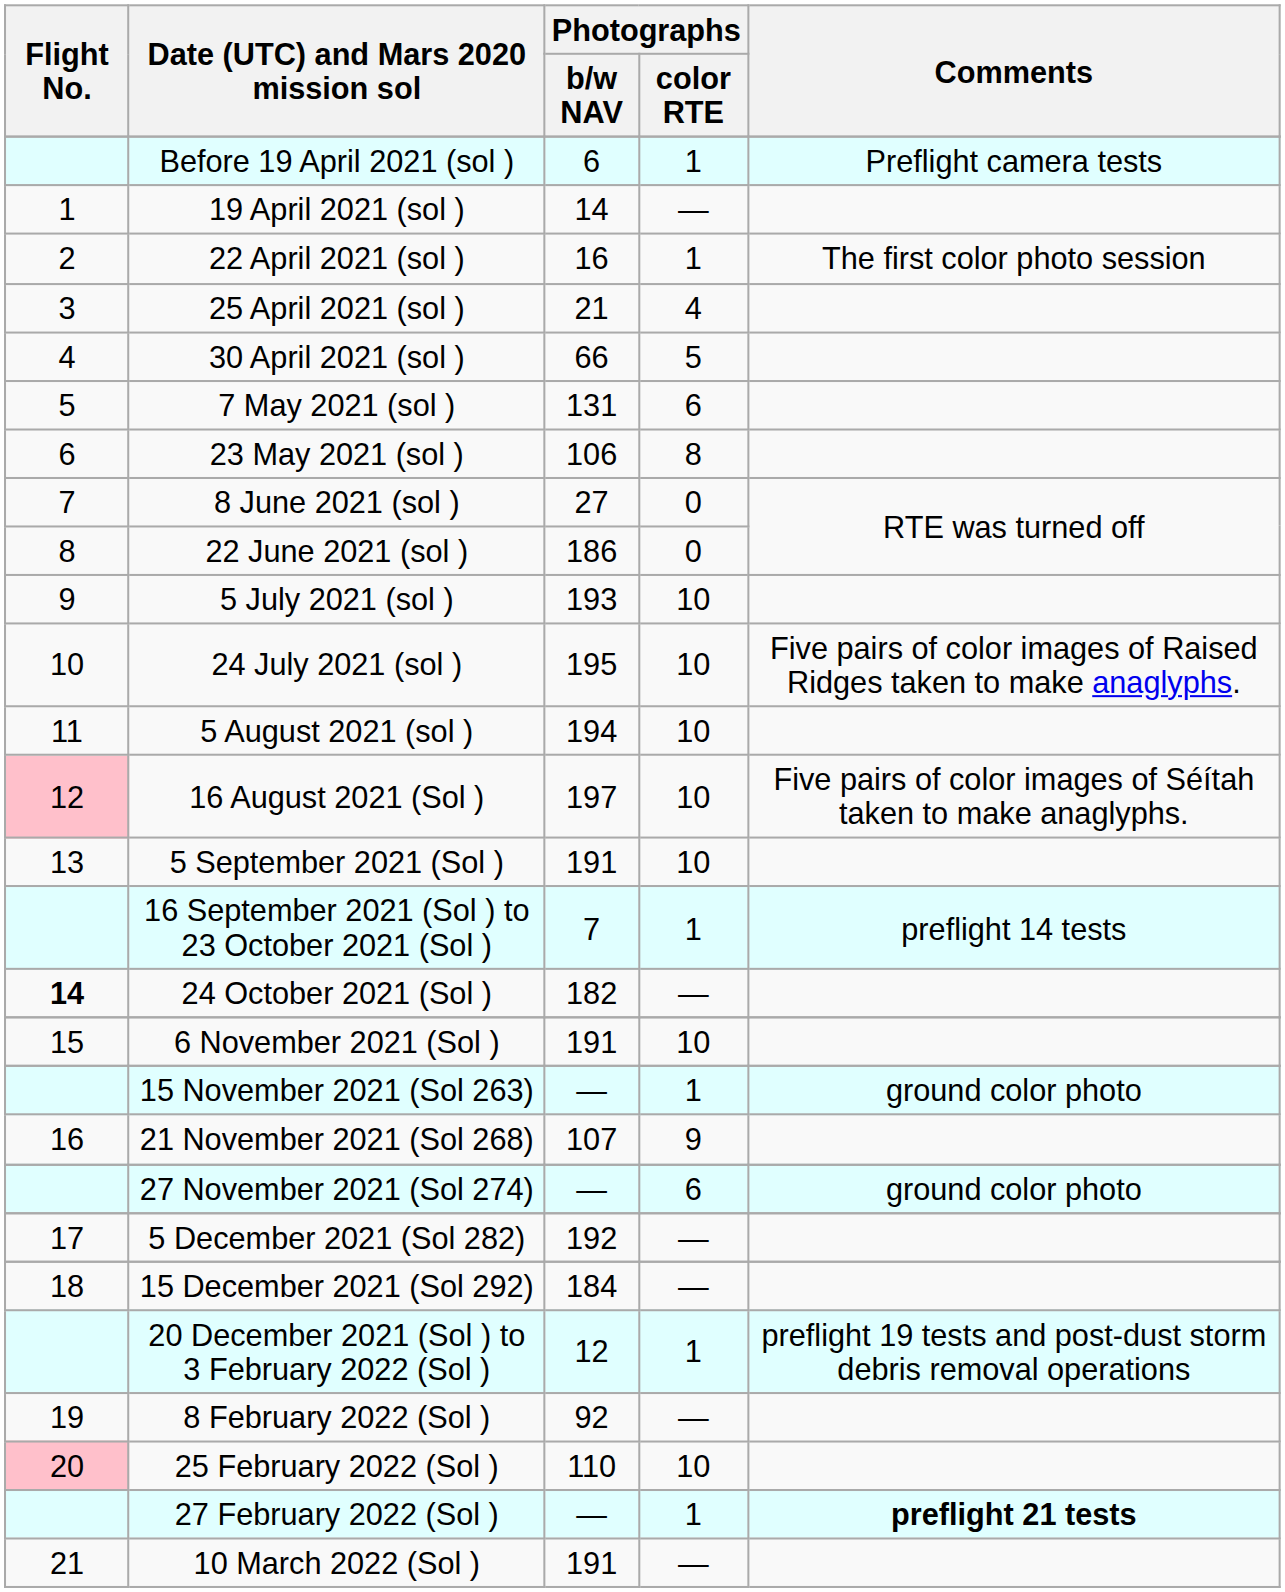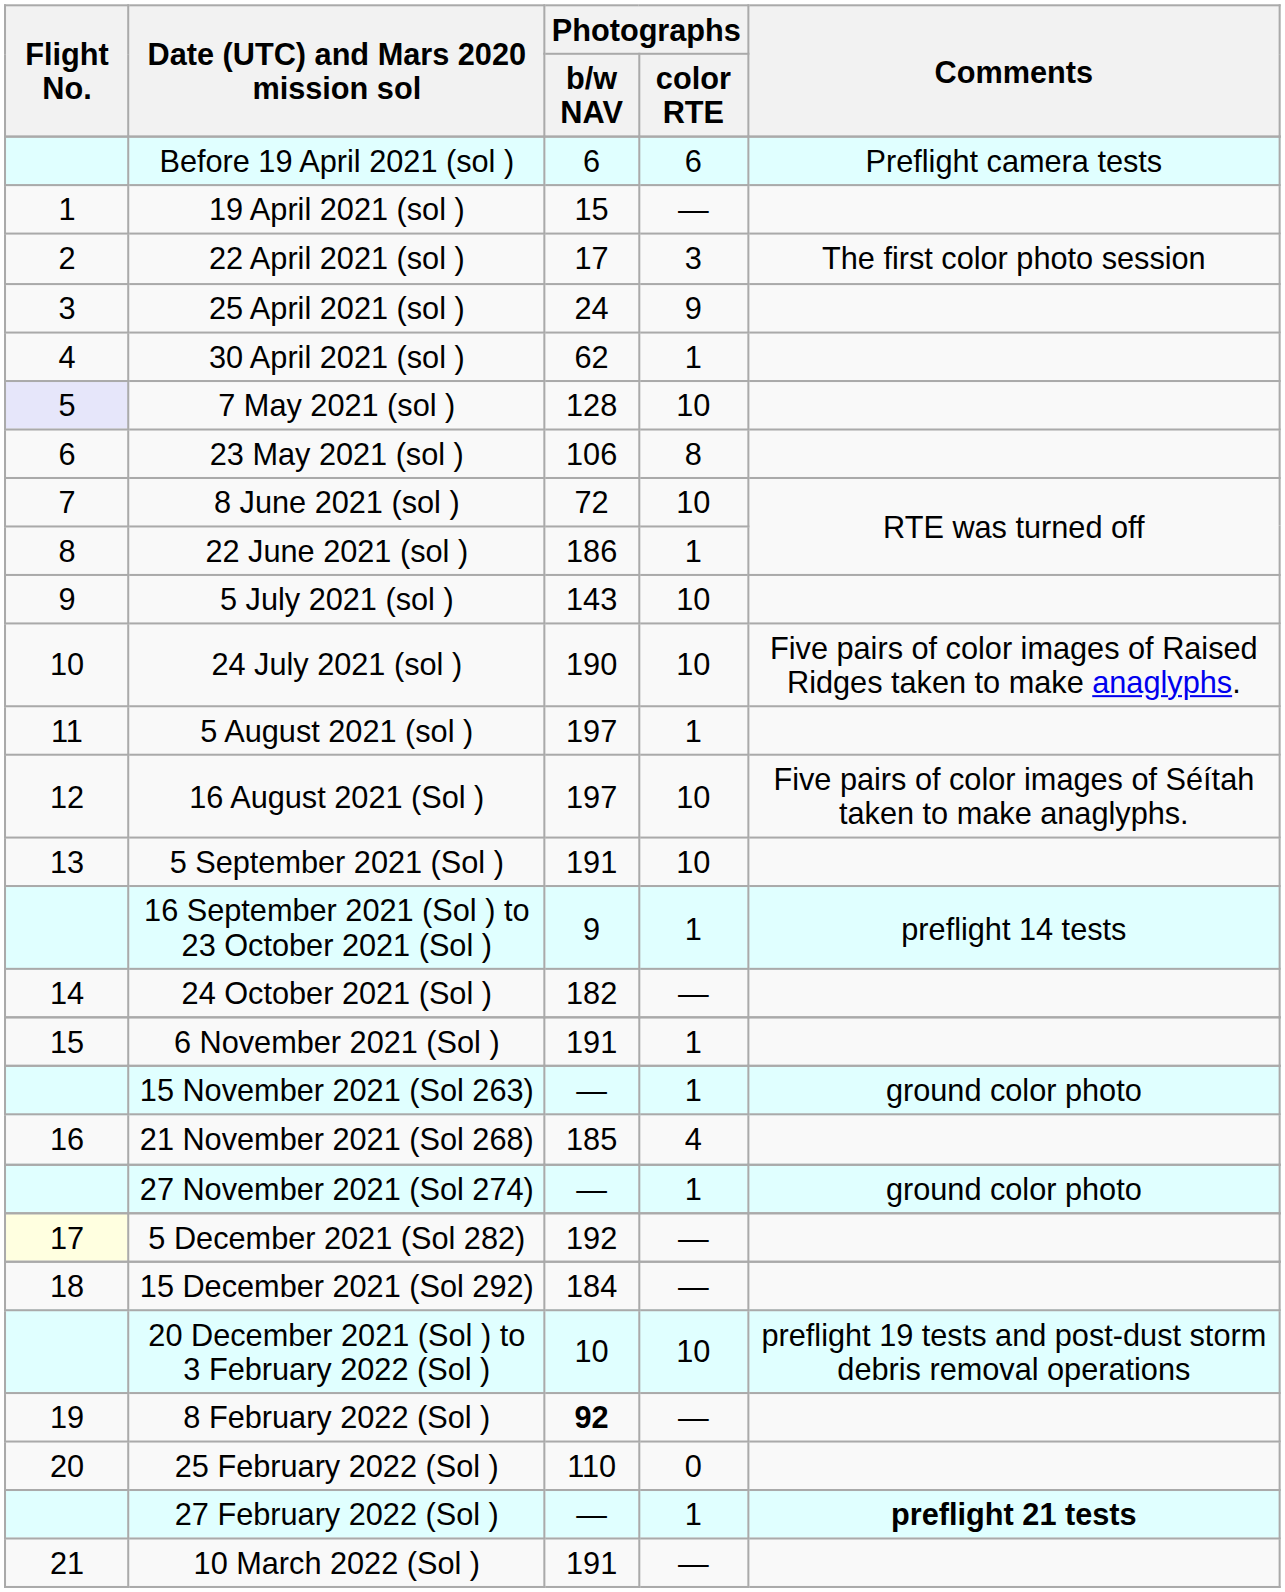 <table class="wikitable mw-collapsible mw-collapsed" style="float:left; margin-right:1.1em; clear:left; font-size:95%; text-align:center; width:50%;">
 <tr>
 <th rowspan="2">Flight No.</th>
 <th rowspan="2">Date (UTC) and Mars 2020 mission sol</th>
 <th colspan="2">Photographs</th>
 <th rowspan="2">Comments</th>
 </tr>
 <tr>
 <th>b/w<br>NAV</th>
 <th>color<br>RTE</th>
 </tr>
 <tr>
 </tr>
 <tr bgcolor="lightcyan">
 <td></td>
 <td>Before 19 April 2021 (sol )</td>
 <td>6</td>
-<td>1</td>
+<td>6</td>
 <td>Preflight camera tests</td>
 </tr>
 <tr>
 <td>1</td>
 <td>19 April 2021 (sol )</td>
-<td>14</td>
+<td>15</td>
 <td>—</td>
 <td></td>
 </tr>
 <tr>
 <td>2</td>
 <td>22 April 2021 (sol )</td>
-<td>16</td>
-<td>1</td>
+<td>17</td>
+<td>3</td>
 <td>The first color photo session</td>
 </tr>
 <tr>
 <td>3</td>
 <td>25 April 2021 (sol )</td>
-<td>21</td>
-<td>4</td>
+<td>24</td>
+<td>9</td>
 <td></td>
 </tr>
 <tr>
 <td>4</td>
 <td>30 April 2021 (sol )</td>
-<td>66</td>
-<td>5</td>
+<td>62</td>
+<td>1</td>
 <td></td>
 </tr>
 <tr>
-<td>5</td>
+<td style="background: lavender;">5</td>
 <td>7 May 2021 (sol )</td>
-<td>131</td>
-<td>6</td>
+<td>128</td>
+<td>10</td>
 <td></td>
 </tr>
 <tr>
 <td>6</td>
 <td>23 May 2021 (sol )</td>
 <td>106</td>
 <td>8</td>
 <td></td>
 </tr>
 <tr>
 <td>7</td>
 <td>8 June 2021 (sol )</td>
-<td>27</td>
-<td>0</td>
+<td>72</td>
+<td>10</td>
 <td rowspan=2>RTE was turned off</td>
 </tr>
 <tr>
 <td>8</td>
 <td>22 June 2021 (sol )</td>
 <td>186</td>
-<td>0</td>
+<td>1</td>
 </tr>
 <tr>
 <td>9</td>
 <td>5 July 2021 (sol )</td>
-<td>193</td>
+<td>143</td>
 <td>10</td>
 <td></td>
 </tr>
 <tr>
 <td>10</td>
 <td>24 July 2021 (sol )</td>
-<td>195</td>
+<td>190</td>
 <td>10</td>
 <td>Five pairs of color images of Raised Ridges taken to make <a href='#'>anaglyphs</a>.</td>
 </tr>
 <tr>
 <td>11</td>
 <td>5 August 2021 (sol )</td>
-<td>194</td>
-<td>10</td>
+<td>197</td>
+<td>1</td>
 <td></td>
 </tr>
 <tr>
-<td style="background: pink;">12</td>
+<td>12</td>
 <td>16 August 2021 (Sol )</td>
 <td>197</td>
 <td>10</td>
 <td>Five pairs of color images of Séítah taken to make anaglyphs.</td>
 </tr>
 <tr>
 <td>13</td>
 <td>5 September 2021 (Sol )</td>
 <td>191</td>
 <td>10</td>
 <td></td>
 </tr>
 <tr bgcolor="lightcyan">
 <td></td>
 <td>16 September 2021 (Sol ) to 23 October 2021 (Sol )</td>
-<td>7</td>
+<td>9</td>
 <td>1</td>
 <td>preflight 14 tests</td>
 </tr>
 <tr>
-<td><strong>14</strong></td>
+<td>14</td>
 <td>24 October 2021 (Sol )</td>
 <td>182</td>
 <td>—</td>
 <td></td>
 </tr>
 <tr>
 </tr>
 <tr>
 <td>15</td>
 <td>6 November 2021 (Sol )</td>
 <td>191</td>
-<td>10</td>
+<td>1</td>
 <td></td>
 </tr>
 <tr>
 </tr>
 <tr bgcolor="lightcyan">
 <td></td>
 <td>15 November 2021 (Sol 263)</td>
 <td>—</td>
 <td>1</td>
 <td>ground color photo</td>
 </tr>
 <tr>
 <td>16</td>
 <td>21 November 2021 (Sol 268) </td>
-<td>107</td>
-<td>9</td>
+<td>185</td>
+<td>4</td>
 <td></td>
 </tr>
 <tr>
 </tr>
 <tr bgcolor="lightcyan">
 <td></td>
 <td>27 November 2021 (Sol 274)</td>
 <td>—</td>
-<td>6</td>
+<td>1</td>
 <td>ground color photo</td>
 </tr>
 <tr>
 </tr>
 <tr>
-<td>17</td>
+<td style="background: lightyellow;">17</td>
 <td>5 December 2021 (Sol 282)</td>
 <td>192</td>
 <td>—</td>
 <td></td>
 </tr>
 <tr>
 </tr>
 <tr>
 <td>18</td>
 <td>15 December 2021 (Sol 292)</td>
 <td>184</td>
 <td>—</td>
 <td></td>
 </tr>
 <tr bgcolor="lightcyan">
 <td></td>
 <td>20 December 2021 (Sol ) to 3 February 2022 (Sol )</td>
-<td>12</td>
-<td>1</td>
+<td>10</td>
+<td>10</td>
 <td>preflight 19 tests and post-dust storm debris removal operations</td>
 </tr>
 <tr>
 <td>19</td>
 <td>8 February 2022 (Sol )</td>
-<td>92</td>
+<td><strong>92</strong></td>
 <td>—</td>
 <td></td>
 </tr>
 <tr>
-<td style="background: pink;">20</td>
+<td>20</td>
 <td>25 February 2022 (Sol )</td>
 <td>110</td>
-<td>10</td>
+<td>0</td>
 <td></td>
 </tr>
 <tr bgcolor="lightcyan">
 <td></td>
 <td>27 February 2022 (Sol )</td>
 <td>—</td>
 <td>1</td>
 <td><strong>preflight 21 tests</strong></td>
 </tr>
 <tr>
 <td>21</td>
 <td>10 March 2022 (Sol )</td>
 <td>191</td>
 <td>—</td>
 <td></td>
 </tr>
 </table>
